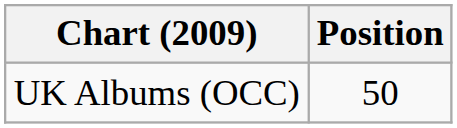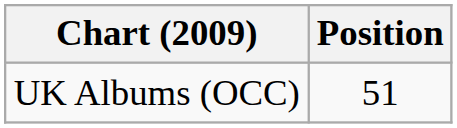 <table class="wikitable">
 <tr>
 <th>Chart (2009)</th>
 <th>Position</th>
 </tr>
 <tr>
 <td>UK Albums (OCC)</td>
-<td style="text-align:center;">50</td>
+<td style="text-align:center;">51</td>
 </tr>
 </table>
